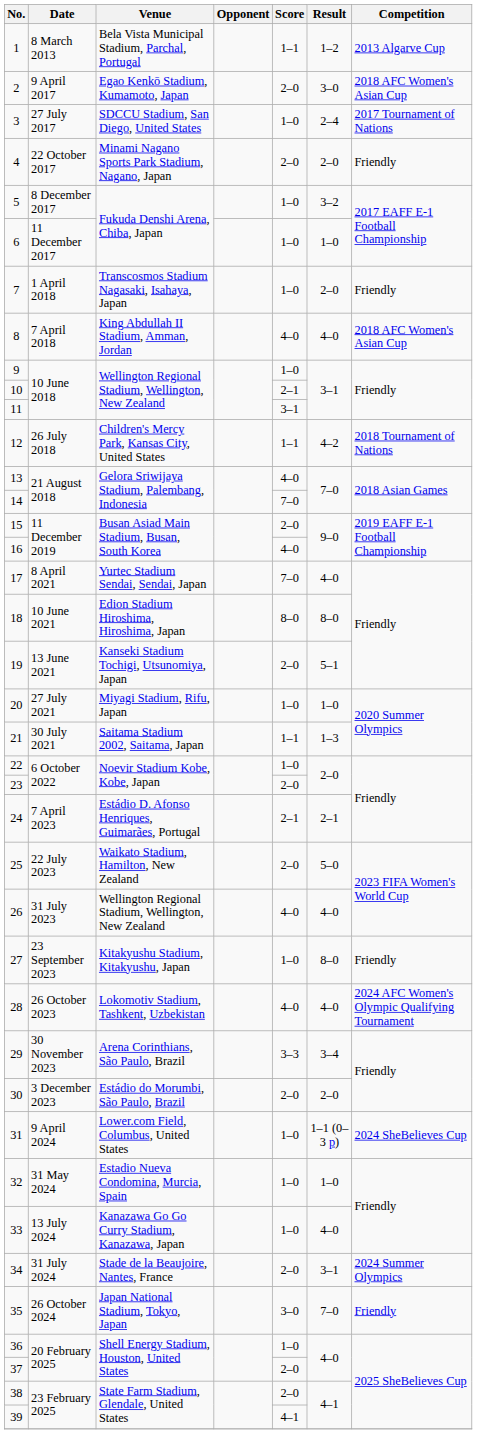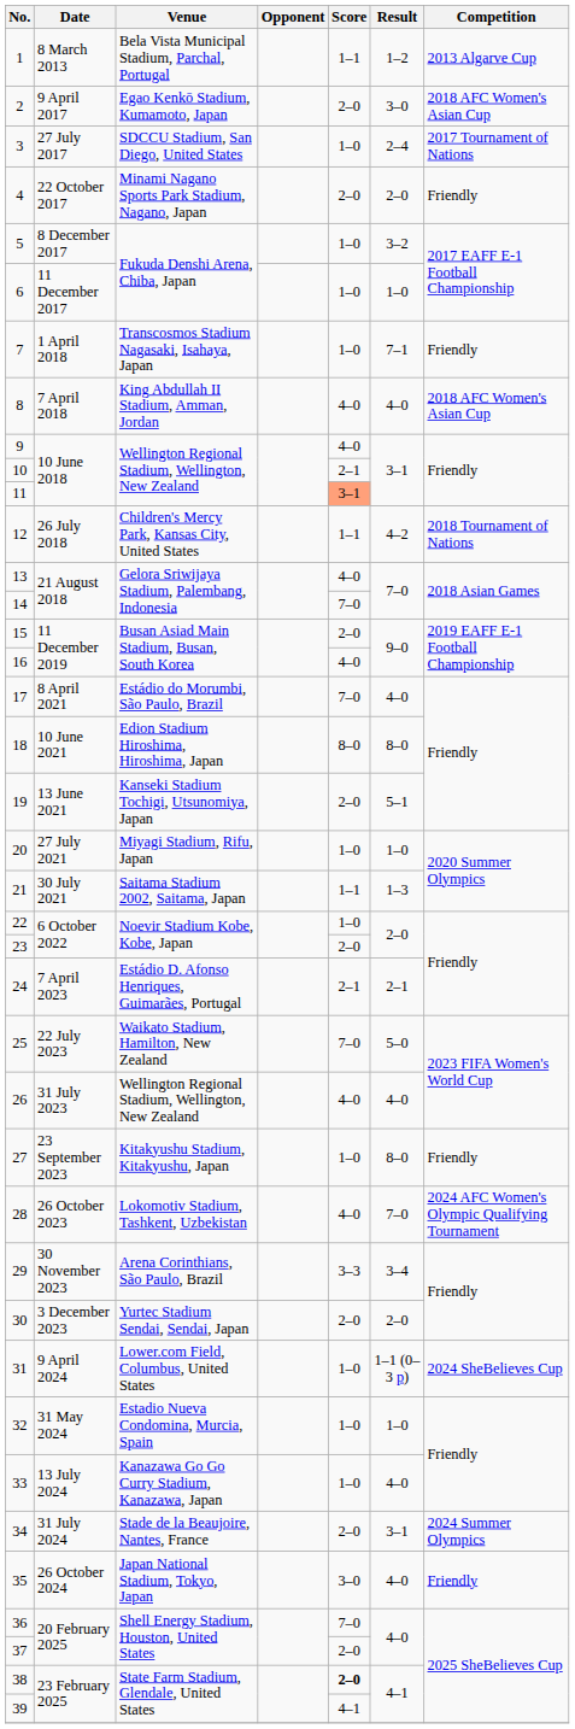 <table class="wikitable sortable">
 <tr>
 <th scope="col">No.</th>
 <th scope="col">Date</th>
 <th scope="col">Venue</th>
 <th scope="col">Opponent</th>
 <th scope="col">Score</th>
 <th scope="col">Result</th>
 <th scope="col">Competition</th>
 </tr>
 <tr>
 <td align="center">1</td>
 <td>8 March 2013</td>
 <td>Bela Vista Municipal Stadium, <a href='#'>Parchal</a>, <a href='#'>Portugal</a></td>
 <td></td>
 <td align="center">1–1</td>
 <td align="center">1–2</td>
 <td><a href='#'>2013 Algarve Cup</a></td>
 </tr>
 <tr>
 <td align="center">2</td>
 <td>9 April 2017</td>
 <td><a href='#'>Egao Kenkō Stadium</a>, <a href='#'>Kumamoto</a>, <a href='#'>Japan</a></td>
 <td></td>
 <td align="center">2–0</td>
 <td align="center">3–0</td>
 <td><a href='#'>2018 AFC Women's Asian Cup</a></td>
 </tr>
 <tr>
 <td align="center">3</td>
 <td>27 July 2017</td>
 <td><a href='#'>SDCCU Stadium</a>, <a href='#'>San Diego</a>, <a href='#'>United States</a></td>
 <td></td>
 <td align="center">1–0</td>
 <td align="center">2–4</td>
 <td><a href='#'>2017 Tournament of Nations</a></td>
 </tr>
 <tr>
 <td align="center">4</td>
 <td>22 October 2017</td>
 <td><a href='#'>Minami Nagano Sports Park Stadium</a>, <a href='#'>Nagano</a>, Japan</td>
 <td></td>
 <td align="center">2–0</td>
 <td align="center">2–0</td>
 <td>Friendly</td>
 </tr>
 <tr>
 <td align="center">5</td>
 <td>8 December 2017</td>
 <td rowspan=2><a href='#'>Fukuda Denshi Arena</a>, <a href='#'>Chiba</a>, Japan</td>
 <td></td>
 <td align="center">1–0</td>
 <td align="center">3–2</td>
 <td rowspan=2><a href='#'>2017 EAFF E-1 Football Championship</a></td>
 </tr>
 <tr>
 <td align="center">6</td>
 <td>11 December 2017</td>
 <td></td>
 <td align="center">1–0</td>
 <td align="center">1–0</td>
 </tr>
 <tr>
 <td align="center">7</td>
 <td>1 April 2018</td>
 <td><a href='#'>Transcosmos Stadium Nagasaki</a>, <a href='#'>Isahaya</a>, Japan</td>
 <td></td>
 <td align="center">1–0</td>
-<td align="center">2–0</td>
+<td align="center">7–1</td>
 <td>Friendly</td>
 </tr>
 <tr>
 <td align="center">8</td>
 <td>7 April 2018</td>
 <td><a href='#'>King Abdullah II Stadium</a>, <a href='#'>Amman</a>, <a href='#'>Jordan</a></td>
 <td></td>
 <td align="center">4–0</td>
 <td align="center">4–0</td>
 <td><a href='#'>2018 AFC Women's Asian Cup</a></td>
 </tr>
 <tr>
 <td align="center">9</td>
 <td rowspan="3">10 June 2018</td>
 <td rowspan="3"><a href='#'>Wellington Regional Stadium</a>, <a href='#'>Wellington</a>, <a href='#'>New Zealand</a></td>
 <td rowspan="3"></td>
-<td align="center">1–0</td>
+<td align="center">4–0</td>
 <td align="center" rowspan="3">3–1</td>
 <td rowspan="3">Friendly</td>
 </tr>
 <tr>
 <td align="center">10</td>
 <td align="center">2–1</td>
 </tr>
 <tr>
 <td align="center">11</td>
-<td align="center">3–1</td>
+<td align="center" style="background: lightsalmon;">3–1</td>
 </tr>
 <tr>
 <td align="center">12</td>
 <td>26 July 2018</td>
 <td><a href='#'>Children's Mercy Park</a>, <a href='#'>Kansas City</a>, United States</td>
 <td></td>
 <td align="center">1–1</td>
 <td align="center">4–2</td>
 <td><a href='#'>2018 Tournament of Nations</a></td>
 </tr>
 <tr>
 <td align="center">13</td>
 <td rowspan="2">21 August 2018</td>
 <td rowspan="2"><a href='#'>Gelora Sriwijaya Stadium</a>, <a href='#'>Palembang</a>, <a href='#'>Indonesia</a></td>
 <td rowspan="2"></td>
 <td align="center">4–0</td>
 <td rowspan="2" align="center">7–0</td>
 <td rowspan="2"><a href='#'>2018 Asian Games</a></td>
 </tr>
 <tr>
 <td align="center">14</td>
 <td align="center">7–0</td>
 </tr>
 <tr>
 <td align="center">15</td>
 <td rowspan="2">11 December 2019</td>
 <td rowspan="2"><a href='#'>Busan Asiad Main Stadium</a>, <a href='#'>Busan</a>, <a href='#'>South Korea</a></td>
 <td rowspan="2"></td>
 <td align="center">2–0</td>
 <td rowspan="2" align="center">9–0</td>
 <td rowspan="2"><a href='#'>2019 EAFF E-1 Football Championship</a></td>
 </tr>
 <tr>
 <td align="center">16</td>
 <td align="center">4–0</td>
 </tr>
 <tr>
 <td align="center">17</td>
 <td>8 April 2021</td>
-<td><a href='#'>Yurtec Stadium Sendai</a>, <a href='#'>Sendai</a>, Japan</td>
+<td><a href='#'>Estádio do Morumbi</a>, <a href='#'>São Paulo</a>, <a href='#'>Brazil</a></td>
 <td></td>
 <td align="center">7–0</td>
 <td style="text-align:center">4–0</td>
 <td rowspan="3">Friendly</td>
 </tr>
 <tr>
 <td align="center">18</td>
 <td>10 June 2021</td>
 <td><a href='#'>Edion Stadium Hiroshima</a>, <a href='#'>Hiroshima</a>, Japan</td>
 <td></td>
 <td align="center">8–0</td>
 <td align="center">8–0</td>
 </tr>
 <tr>
 <td align="center">19</td>
 <td>13 June 2021</td>
 <td><a href='#'>Kanseki Stadium Tochigi</a>, <a href='#'>Utsunomiya</a>, Japan</td>
 <td></td>
 <td align="center">2–0</td>
 <td align="center">5–1</td>
 </tr>
 <tr>
 <td align="center">20</td>
 <td>27 July 2021</td>
 <td><a href='#'>Miyagi Stadium</a>, <a href='#'>Rifu</a>, Japan</td>
 <td></td>
 <td align="center">1–0</td>
 <td align="center">1–0</td>
 <td rowspan="2"><a href='#'>2020 Summer Olympics</a></td>
 </tr>
 <tr>
 <td align="center">21</td>
 <td>30 July 2021</td>
 <td><a href='#'>Saitama Stadium 2002</a>, <a href='#'>Saitama</a>, Japan</td>
 <td></td>
 <td align="center">1–1</td>
 <td align="center">1–3</td>
 </tr>
 <tr>
 <td align="center">22</td>
 <td rowspan="2">6 October 2022</td>
 <td rowspan="2"><a href='#'>Noevir Stadium Kobe</a>, <a href='#'>Kobe</a>, Japan</td>
 <td rowspan="2"></td>
 <td align="center">1–0</td>
 <td rowspan="2" align="center">2–0</td>
 <td rowspan="3">Friendly</td>
 </tr>
 <tr>
 <td align="center">23</td>
 <td align="center">2–0</td>
 </tr>
 <tr>
 <td align="center">24</td>
 <td>7 April 2023</td>
 <td><a href='#'>Estádio D. Afonso Henriques</a>, <a href='#'>Guimarães</a>, Portugal</td>
 <td></td>
 <td align="center">2–1</td>
 <td align="center">2–1</td>
 </tr>
 <tr>
 <td align="center">25</td>
 <td>22 July 2023</td>
 <td><a href='#'>Waikato Stadium</a>, <a href='#'>Hamilton</a>, New Zealand</td>
 <td></td>
-<td align="center">2–0</td>
+<td align="center">7–0</td>
 <td align="center">5–0</td>
 <td rowspan=2><a href='#'>2023 FIFA Women's World Cup</a></td>
 </tr>
 <tr>
 <td align="center">26</td>
 <td>31 July 2023</td>
 <td>Wellington Regional Stadium, Wellington, New Zealand</td>
 <td></td>
 <td align="center">4–0</td>
 <td align="center">4–0</td>
 </tr>
 <tr>
 <td align="center">27</td>
 <td>23 September 2023</td>
 <td><a href='#'>Kitakyushu Stadium</a>, <a href='#'>Kitakyushu</a>, Japan</td>
 <td></td>
 <td align="center">1–0</td>
 <td align="center">8–0</td>
 <td>Friendly</td>
 </tr>
 <tr>
 <td align=center>28</td>
 <td>26 October 2023</td>
 <td><a href='#'>Lokomotiv Stadium</a>, <a href='#'>Tashkent</a>, <a href='#'>Uzbekistan</a></td>
 <td></td>
 <td align=center>4–0</td>
-<td style="text-align:center">4–0</td>
+<td align=center>7–0</td>
 <td><a href='#'>2024 AFC Women's Olympic Qualifying Tournament</a></td>
 </tr>
 <tr>
 <td align=center>29</td>
 <td>30 November 2023</td>
 <td><a href='#'>Arena Corinthians</a>, <a href='#'>São Paulo</a>, Brazil</td>
 <td></td>
 <td align=center>3–3</td>
 <td align=center>3–4</td>
 <td rowspan=2>Friendly</td>
 </tr>
 <tr>
 <td align=center>30</td>
 <td>3 December 2023</td>
-<td><a href='#'>Estádio do Morumbi</a>, <a href='#'>São Paulo</a>, <a href='#'>Brazil</a></td>
+<td><a href='#'>Yurtec Stadium Sendai</a>, <a href='#'>Sendai</a>, Japan</td>
 <td></td>
 <td align=center>2–0</td>
 <td align=center>2–0</td>
 </tr>
 <tr>
 <td align=center>31</td>
 <td>9 April 2024</td>
 <td><a href='#'>Lower.com Field</a>, <a href='#'>Columbus</a>, United States</td>
 <td></td>
 <td align=center>1–0</td>
 <td align=center>1–1 (0–3 <a href='#'>p</a>)</td>
 <td><a href='#'>2024 SheBelieves Cup</a></td>
 </tr>
 <tr>
 <td style="text-align:center">32</td>
 <td>31 May 2024</td>
 <td><a href='#'>Estadio Nueva Condomina</a>, <a href='#'>Murcia</a>, <a href='#'>Spain</a></td>
 <td></td>
 <td style="text-align:center">1–0</td>
 <td align="center">1–0</td>
 <td rowspan=2>Friendly</td>
 </tr>
 <tr>
 <td style="text-align:center">33</td>
 <td>13 July 2024</td>
 <td><a href='#'>Kanazawa Go Go Curry Stadium</a>, <a href='#'>Kanazawa</a>, Japan</td>
 <td></td>
 <td style="text-align:center">1–0</td>
 <td style="text-align:center">4–0</td>
 </tr>
 <tr>
 <td style="text-align:center">34</td>
 <td>31 July 2024</td>
 <td><a href='#'>Stade de la Beaujoire</a>, <a href='#'>Nantes</a>, France</td>
 <td></td>
 <td style="text-align:center">2–0</td>
 <td style="text-align:center">3–1</td>
 <td><a href='#'>2024 Summer Olympics</a></td>
 </tr>
 <tr>
 <td style="text-align:center">35</td>
 <td>26 October 2024</td>
 <td><a href='#'>Japan National Stadium</a>, <a href='#'>Tokyo</a>, <a href='#'>Japan</a></td>
 <td></td>
 <td style="text-align:center">3–0</td>
-<td align=center>7–0</td>
+<td style="text-align:center">4–0</td>
 <td><a href='#'>Friendly</a></td>
 </tr>
 <tr>
 <td style="text-align:center">36</td>
 <td rowspan=2>20 February 2025</td>
 <td rowspan=2><a href='#'>Shell Energy Stadium</a>, <a href='#'>Houston</a>, <a href='#'>United States</a></td>
 <td rowspan=2></td>
-<td style="text-align:center">1–0</td>
+<td align="center">7–0</td>
 <td rowspan=2 style="text-align:center">4–0</td>
 <td rowspan=4><a href='#'>2025 SheBelieves Cup</a></td>
 </tr>
 <tr>
 <td style="text-align:center">37</td>
 <td style="text-align:center">2–0</td>
 </tr>
 <tr>
 <td style="text-align:center">38</td>
 <td rowspan=2>23 February 2025</td>
 <td rowspan=2><a href='#'>State Farm Stadium</a>, <a href='#'>Glendale</a>, United States</td>
 <td rowspan=2></td>
-<td style="text-align:center">2–0</td>
+<td style="text-align:center"><strong>2–0</strong></td>
 <td rowspan=2 style="text-align:center">4–1</td>
 </tr>
 <tr>
 <td style="text-align:center">39</td>
 <td style="text-align:center">4–1</td>
 </tr>
 <tr>
 </tr>
 </table>
